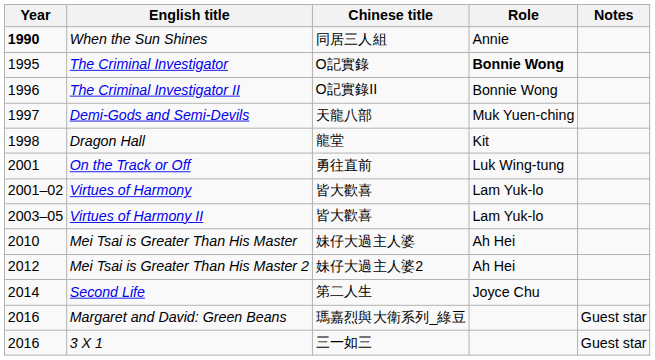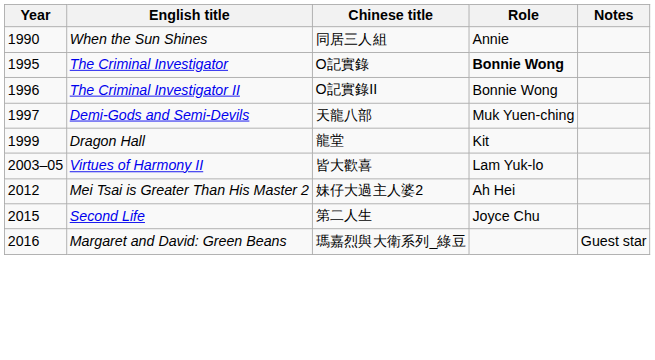 <table class="wikitable">
 <tr>
 <th>Year</th>
 <th>English title</th>
 <th>Chinese title</th>
 <th>Role</th>
 <th>Notes</th>
 </tr>
 <tr>
-<td><strong>1990</strong></td>
+<td>1990</td>
 <td><em>When the Sun Shines</em></td>
 <td>同居三人組</td>
 <td>Annie</td>
 <td></td>
 </tr>
 <tr>
 <td>1995</td>
 <td><em><a href='#'>The Criminal Investigator</a></em></td>
 <td>O記實錄</td>
 <td><strong>Bonnie Wong</strong></td>
 <td></td>
 </tr>
 <tr>
 <td>1996</td>
 <td><em><a href='#'>The Criminal Investigator II</a></em></td>
 <td>O記實錄II</td>
 <td>Bonnie Wong</td>
 <td></td>
 </tr>
 <tr>
 <td>1997</td>
 <td><em><a href='#'>Demi-Gods and Semi-Devils</a></em></td>
 <td>天龍八部</td>
 <td>Muk Yuen-ching</td>
 <td></td>
 </tr>
 <tr>
-<td>1998</td>
+<td>1999</td>
 <td><em>Dragon Hall</em></td>
 <td>龍堂</td>
 <td>Kit</td>
-<td></td>
-</tr>
-<tr>
-<td>2001</td>
-<td><em><a href='#'>On the Track or Off</a></em></td>
-<td>勇往直前</td>
-<td>Luk Wing-tung</td>
-<td></td>
-</tr>
-<tr>
-<td>2001–02</td>
-<td><em><a href='#'>Virtues of Harmony</a></em></td>
-<td>皆大歡喜</td>
-<td>Lam Yuk-lo</td>
 <td></td>
 </tr>
 <tr>
 <td>2003–05</td>
 <td><em><a href='#'>Virtues of Harmony II</a></em></td>
 <td>皆大歡喜</td>
 <td>Lam Yuk-lo</td>
 <td></td>
 </tr>
 <tr>
-<td>2010</td>
-<td><em>Mei Tsai is Greater Than His Master</em></td>
-<td>妹仔大過主人婆</td>
-<td>Ah Hei</td>
-<td></td>
-</tr>
-<tr>
 <td>2012</td>
 <td><em>Mei Tsai is Greater Than His Master 2</em></td>
 <td>妹仔大過主人婆2</td>
 <td>Ah Hei</td>
 <td></td>
 </tr>
 <tr>
-<td>2014</td>
+<td>2015</td>
 <td><em><a href='#'>Second Life</a></em></td>
 <td>第二人生</td>
 <td>Joyce Chu</td>
 <td></td>
 </tr>
 <tr>
 <td>2016</td>
 <td><em>Margaret and David: Green Beans</em></td>
 <td>瑪嘉烈與大衛系列_綠豆</td>
 <td></td>
 <td>Guest star</td>
 </tr>
-<tr>
-<td>2016</td>
-<td><em>3 X 1</em></td>
-<td>三一如三</td>
-<td></td>
-<td>Guest star</td>
-</tr>
 </table>
